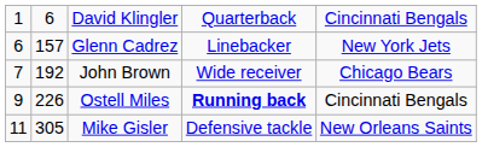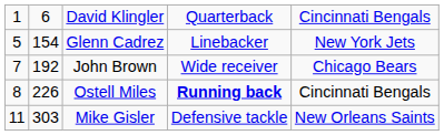 <table class="wikitable" style="text-align:center">
 <tr>
 <td>1</td>
 <td>6</td>
 <td><a href='#'>David Klingler</a></td>
 <td><a href='#'>Quarterback</a></td>
 <td><a href='#'>Cincinnati Bengals</a></td>
 </tr>
 <tr>
-<td>6</td>
-<td>157</td>
+<td>5</td>
+<td>154</td>
 <td><a href='#'>Glenn Cadrez</a></td>
 <td><a href='#'>Linebacker</a></td>
 <td><a href='#'>New York Jets</a></td>
 </tr>
 <tr>
 <td>7</td>
 <td>192</td>
 <td>John Brown</td>
 <td><a href='#'>Wide receiver</a></td>
 <td><a href='#'>Chicago Bears</a></td>
 </tr>
 <tr>
-<td>9</td>
+<td>8</td>
 <td>226</td>
 <td><a href='#'>Ostell Miles</a></td>
 <td><strong><a href='#'>Running back</a></strong></td>
 <td>Cincinnati Bengals</td>
 </tr>
 <tr>
 <td>11</td>
-<td>305</td>
+<td>303</td>
 <td><a href='#'>Mike Gisler</a></td>
 <td><a href='#'>Defensive tackle</a></td>
 <td><a href='#'>New Orleans Saints</a></td>
 </tr>
 </table>
